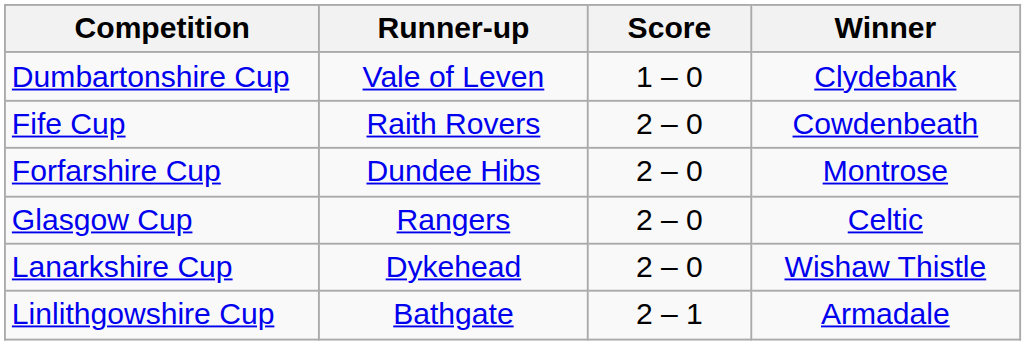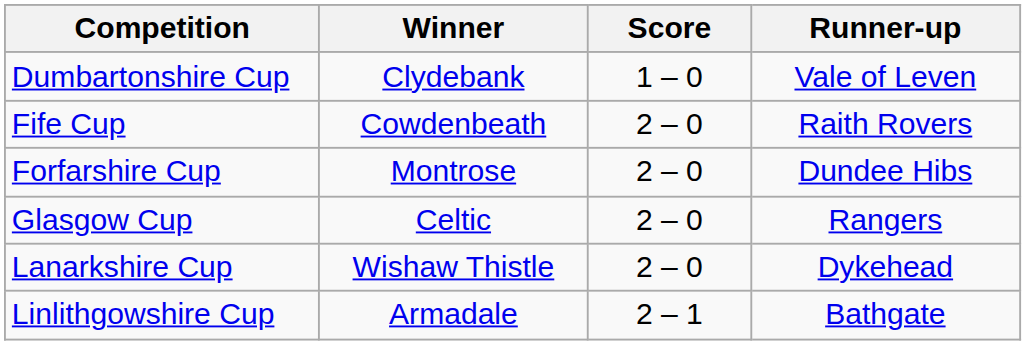 <table class="wikitable" style="text-align: center;">
 <tr>
 <th width=160>Competition</th>
+<th width=135>Winner</th>
+<th width=80>Score</th>
 <th width=135>Runner-up</th>
-<th width=80>Score</th>
-<th width=135>Winner</th>
 </tr>
 <tr>
 <td align=left><a href='#'>Dumbartonshire Cup</a></td>
+<td><a href='#'>Clydebank</a></td>
+<td>1 – 0</td>
 <td><a href='#'>Vale of Leven</a></td>
-<td>1 – 0</td>
-<td><a href='#'>Clydebank</a></td>
 </tr>
 <tr>
 <td align=left><a href='#'>Fife Cup</a></td>
+<td><a href='#'>Cowdenbeath</a></td>
+<td>2 – 0</td>
 <td><a href='#'>Raith Rovers</a></td>
-<td>2 – 0</td>
-<td><a href='#'>Cowdenbeath</a></td>
 </tr>
 <tr>
 <td align=left><a href='#'>Forfarshire Cup</a></td>
+<td><a href='#'>Montrose</a></td>
+<td>2 – 0</td>
 <td><a href='#'>Dundee Hibs</a></td>
-<td>2 – 0</td>
-<td><a href='#'>Montrose</a></td>
 </tr>
 <tr>
 <td align=left><a href='#'>Glasgow Cup</a></td>
+<td><a href='#'>Celtic</a></td>
+<td>2 – 0</td>
 <td><a href='#'>Rangers</a></td>
-<td>2 – 0</td>
-<td><a href='#'>Celtic</a></td>
 </tr>
 <tr>
 <td align=left><a href='#'>Lanarkshire Cup</a></td>
+<td><a href='#'>Wishaw Thistle</a></td>
+<td>2 – 0</td>
 <td><a href='#'>Dykehead</a></td>
-<td>2 – 0</td>
-<td><a href='#'>Wishaw Thistle</a></td>
 </tr>
 <tr>
 <td align=left><a href='#'>Linlithgowshire Cup</a></td>
+<td><a href='#'>Armadale</a></td>
+<td>2 – 1</td>
 <td><a href='#'>Bathgate</a></td>
-<td>2 – 1</td>
-<td><a href='#'>Armadale</a></td>
 </tr>
 </table>
